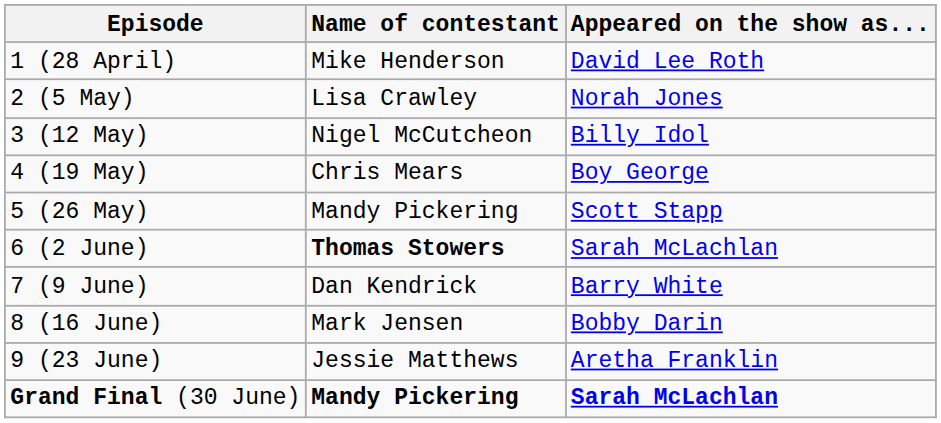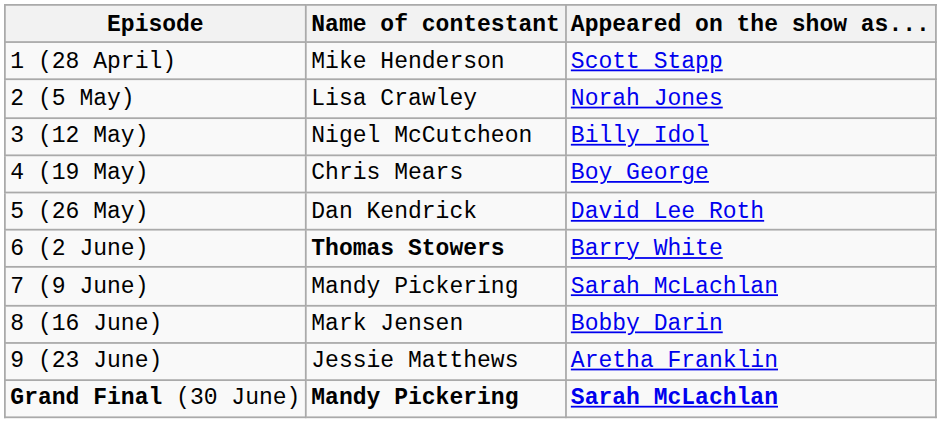 <table class="wikitable">
 <tr>
 <th>Episode</th>
 <th>Name of contestant</th>
 <th>Appeared on the show as...</th>
 </tr>
 <tr>
 <td>1 (28 April)</td>
 <td>Mike Henderson</td>
-<td><a href='#'>David Lee Roth</a></td>
+<td><a href='#'>Scott Stapp</a></td>
 </tr>
 <tr>
 <td>2 (5 May)</td>
 <td>Lisa Crawley</td>
 <td><a href='#'>Norah Jones</a></td>
 </tr>
 <tr>
 <td>3 (12 May)</td>
 <td>Nigel McCutcheon</td>
 <td><a href='#'>Billy Idol</a></td>
 </tr>
 <tr>
 <td>4 (19 May)</td>
 <td>Chris Mears</td>
 <td><a href='#'>Boy George</a></td>
 </tr>
 <tr>
 <td>5 (26 May)</td>
-<td>Mandy Pickering</td>
-<td><a href='#'>Scott Stapp</a></td>
+<td>Dan Kendrick</td>
+<td><a href='#'>David Lee Roth</a></td>
 </tr>
 <tr>
 <td>6 (2 June)</td>
 <td><strong>Thomas Stowers</strong></td>
-<td><a href='#'>Sarah McLachlan</a></td>
+<td><a href='#'>Barry White</a></td>
 </tr>
 <tr>
 <td>7 (9 June)</td>
-<td>Dan Kendrick</td>
-<td><a href='#'>Barry White</a></td>
+<td>Mandy Pickering</td>
+<td><a href='#'>Sarah McLachlan</a></td>
 </tr>
 <tr>
 <td>8 (16 June)</td>
 <td>Mark Jensen</td>
 <td><a href='#'>Bobby Darin</a></td>
 </tr>
 <tr>
 <td>9 (23 June)</td>
 <td>Jessie Matthews</td>
 <td><a href='#'>Aretha Franklin</a></td>
 </tr>
 <tr>
 <td><strong>Grand Final</strong> (30 June)</td>
 <td><strong>Mandy Pickering</strong></td>
 <td><strong><a href='#'>Sarah McLachlan</a></strong></td>
 </tr>
 </table>
